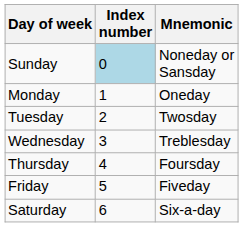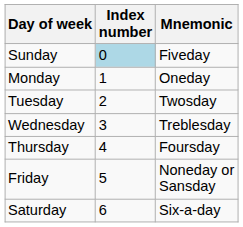 <table class="wikitable" style="margin: 1em auto 1em auto">
 <tr>
 <th>Day of week</th>
 <th>Index<br>number</th>
 <th>Mnemonic</th>
 </tr>
 <tr>
 <td>Sunday</td>
 <td style="background: lightblue;">0</td>
-<td>Noneday or<br>Sansday</td>
+<td>Fiveday</td>
 </tr>
 <tr>
 <td>Monday</td>
 <td>1</td>
 <td>Oneday</td>
 </tr>
 <tr>
 <td>Tuesday</td>
 <td>2</td>
 <td>Twosday</td>
 </tr>
 <tr>
 <td>Wednesday</td>
 <td>3</td>
 <td>Treblesday</td>
 </tr>
 <tr>
 <td>Thursday</td>
 <td>4</td>
 <td>Foursday</td>
 </tr>
 <tr>
 <td>Friday</td>
 <td>5</td>
-<td>Fiveday</td>
+<td>Noneday or<br>Sansday</td>
 </tr>
 <tr>
 <td>Saturday</td>
 <td>6</td>
 <td>Six-a-day</td>
 </tr>
 </table>
